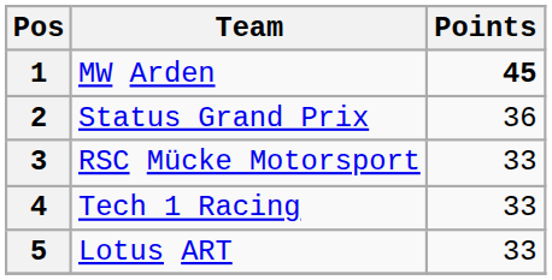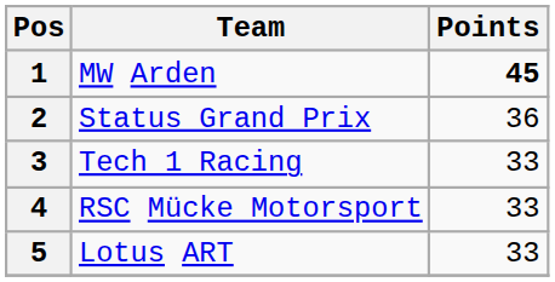 <table class="wikitable" style="font-size: 85%;">
 <tr>
 <th>Pos</th>
 <th>Team</th>
 <th>Points</th>
 </tr>
 <tr>
 <th>1</th>
 <td> <a href='#'>MW</a> <a href='#'>Arden</a></td>
 <td align=right><strong>45</strong></td>
 </tr>
 <tr>
 <th>2</th>
 <td> <a href='#'>Status Grand Prix</a></td>
 <td align=right>36</td>
 </tr>
 <tr>
 <th>3</th>
-<td> <a href='#'>RSC</a> <a href='#'>Mücke Motorsport</a></td>
+<td> <a href='#'>Tech 1 Racing</a></td>
 <td align=right>33</td>
 </tr>
 <tr>
 <th>4</th>
-<td> <a href='#'>Tech 1 Racing</a></td>
+<td> <a href='#'>RSC</a> <a href='#'>Mücke Motorsport</a></td>
 <td align=right>33</td>
 </tr>
 <tr>
 <th>5</th>
 <td> <a href='#'>Lotus</a> <a href='#'>ART</a></td>
 <td align=right>33</td>
 </tr>
 <tr>
 </tr>
 </table>
